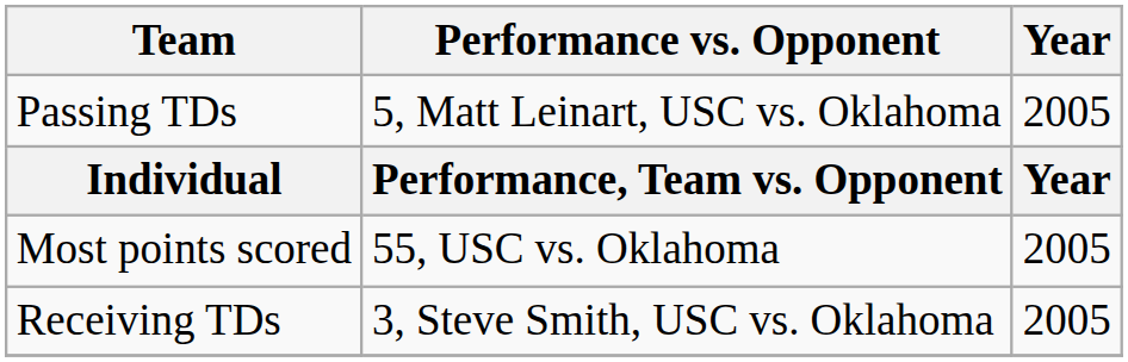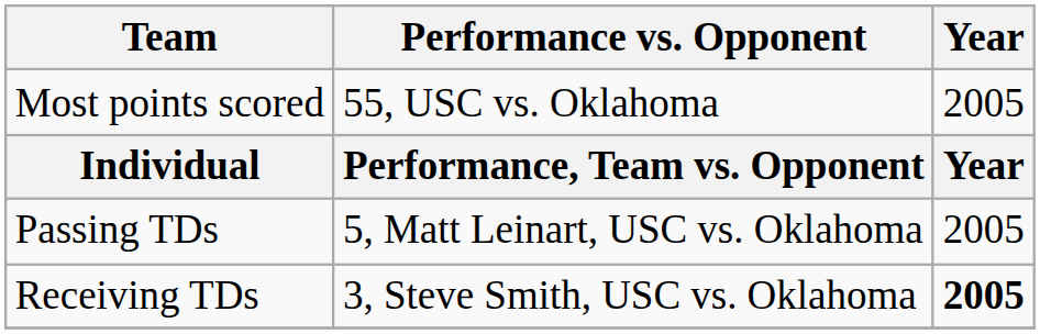 <table class="wikitable">
 <tr>
 <th>Team</th>
 <th>Performance vs. Opponent</th>
+<th>Year</th>
+</tr>
+<tr>
+<td>Most points scored</td>
+<td>55, USC vs. Oklahoma</td>
+<td>2005</td>
+</tr>
+<tr>
+<th>Individual</th>
+<th>Performance, Team vs. Opponent</th>
 <th>Year</th>
 </tr>
 <tr>
 <td>Passing TDs</td>
 <td>5, Matt Leinart, USC vs. Oklahoma</td>
 <td>2005</td>
 </tr>
 <tr>
-<th>Individual</th>
-<th>Performance, Team vs. Opponent</th>
-<th>Year</th>
-</tr>
-<tr>
-<td>Most points scored</td>
-<td>55, USC vs. Oklahoma</td>
-<td>2005</td>
-</tr>
-<tr>
 <td>Receiving TDs</td>
 <td>3, Steve Smith, USC vs. Oklahoma</td>
-<td>2005</td>
+<td><strong>2005</strong></td>
 </tr>
 <tr>
 </tr>
 </table>
